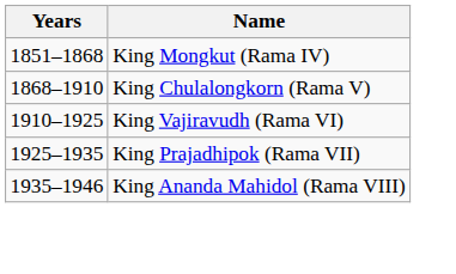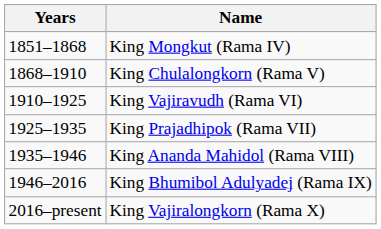 <table class="sortable wikitable">
 <tr>
 <th>Years</th>
 <th>Name</th>
 </tr>
 <tr>
 <td>1851–1868</td>
 <td>King <a href='#'>Mongkut</a> (Rama IV)</td>
 </tr>
 <tr>
 <td>1868–1910</td>
 <td>King <a href='#'>Chulalongkorn</a> (Rama V)</td>
 </tr>
 <tr>
 <td>1910–1925</td>
 <td>King <a href='#'>Vajiravudh</a> (Rama VI)</td>
 </tr>
 <tr>
 <td>1925–1935</td>
 <td>King <a href='#'>Prajadhipok</a> (Rama VII)</td>
 </tr>
 <tr>
 <td>1935–1946</td>
 <td>King <a href='#'>Ananda Mahidol</a> (Rama VIII)</td>
 </tr>
+<tr>
+<td>1946–2016</td>
+<td>King <a href='#'>Bhumibol Adulyadej</a> (Rama IX)</td>
+</tr>
+<tr>
+<td>2016–present</td>
+<td>King <a href='#'>Vajiralongkorn</a> (Rama X)</td>
+</tr>
 </table>
